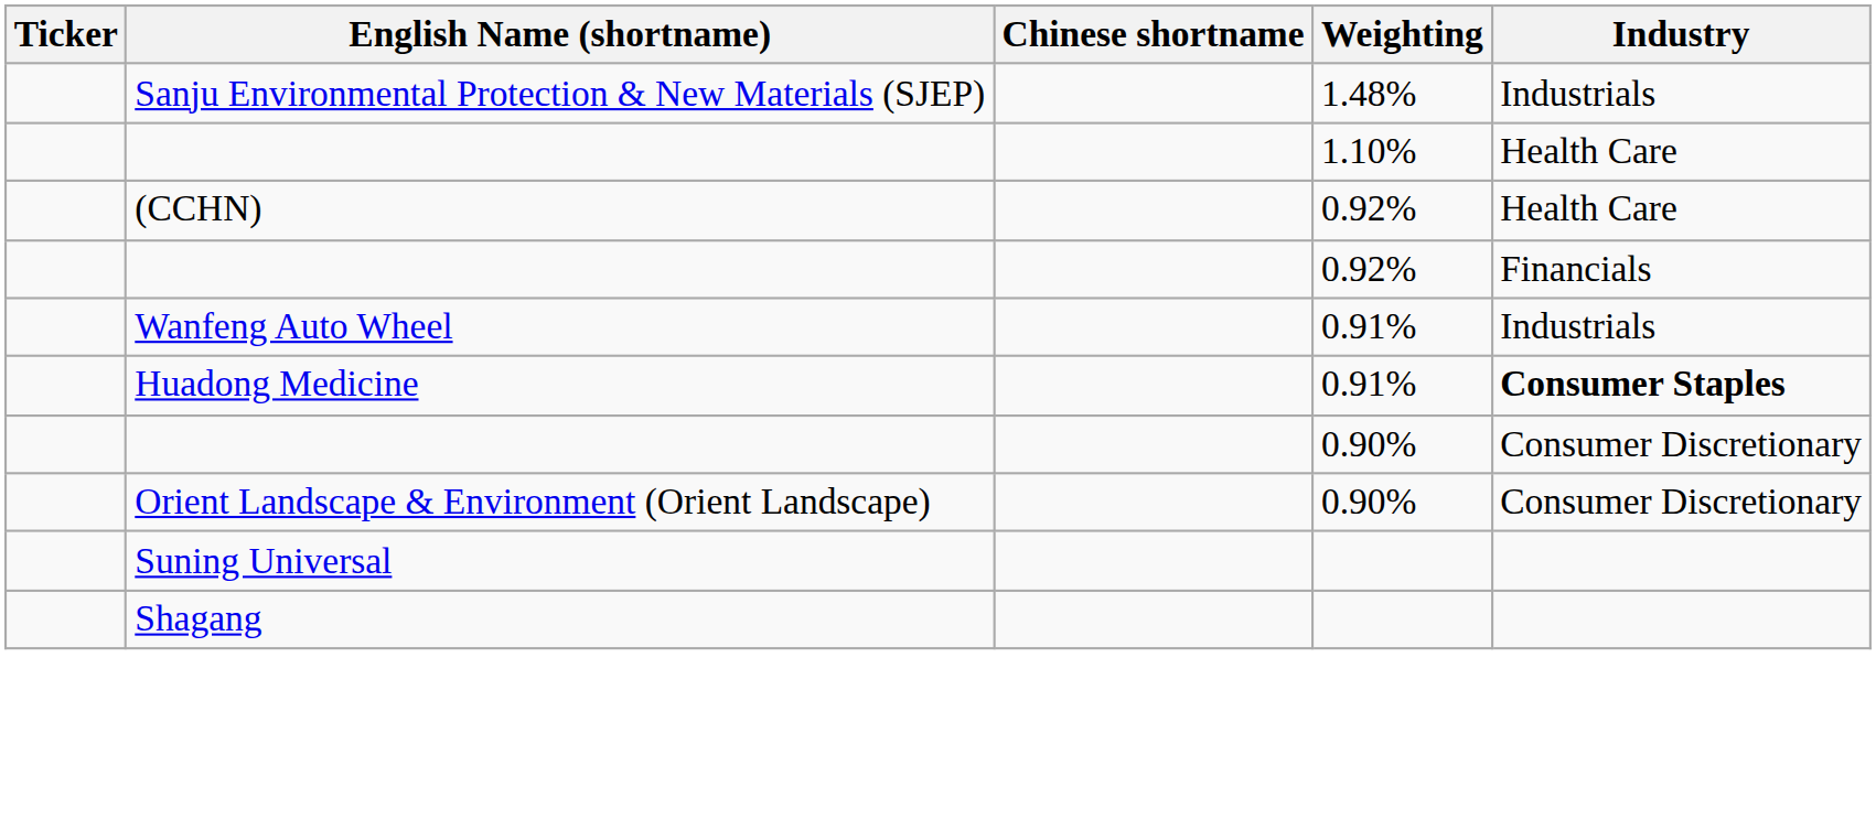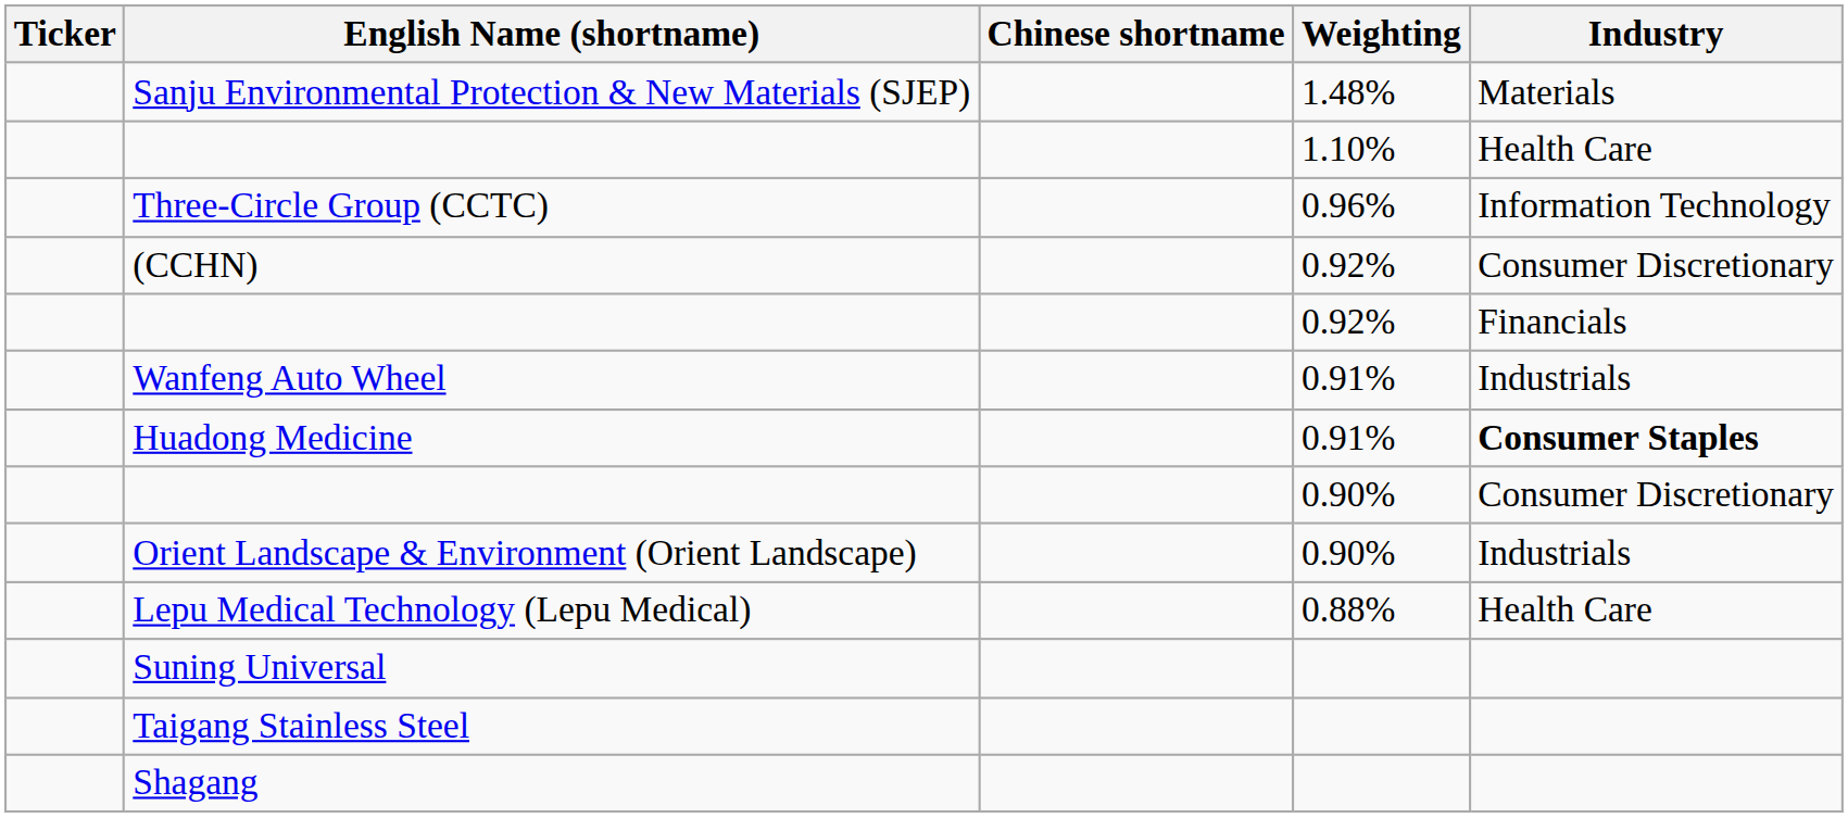 <table class="wikitable sortable" border="1">
 <tr>
 <th>Ticker</th>
 <th>English Name (shortname)</th>
 <th>Chinese shortname</th>
 <th>Weighting</th>
 <th>Industry</th>
 </tr>
 <tr>
 <td></td>
 <td><a href='#'>Sanju Environmental Protection & New Materials</a> (SJEP)</td>
 <td></td>
 <td>1.48%</td>
-<td>Industrials</td>
+<td>Materials</td>
 </tr>
 <tr>
 <td></td>
 <td></td>
 <td></td>
 <td>1.10%</td>
 <td>Health Care</td>
 </tr>
 <tr>
 <td></td>
+<td><a href='#'>Three-Circle Group</a> (CCTC)</td>
+<td></td>
+<td>0.96%</td>
+<td>Information Technology</td>
+</tr>
+<tr>
+<td></td>
 <td> (CCHN)</td>
 <td></td>
 <td>0.92%</td>
-<td>Health Care</td>
+<td>Consumer Discretionary</td>
 </tr>
 <tr>
 <td></td>
 <td></td>
 <td></td>
 <td>0.92%</td>
 <td>Financials</td>
 </tr>
 <tr>
 <td></td>
 <td><a href='#'>Wanfeng Auto Wheel</a></td>
 <td></td>
 <td>0.91%</td>
 <td>Industrials</td>
 </tr>
 <tr>
 <td></td>
 <td><a href='#'>Huadong Medicine</a></td>
 <td></td>
 <td>0.91%</td>
 <td><strong>Consumer Staples</strong></td>
 </tr>
 <tr>
 <td></td>
 <td></td>
 <td></td>
 <td>0.90%</td>
 <td>Consumer Discretionary</td>
 </tr>
 <tr>
 <td></td>
 <td><a href='#'>Orient Landscape & Environment</a> (Orient Landscape)</td>
 <td></td>
 <td>0.90%</td>
-<td>Consumer Discretionary</td>
+<td>Industrials</td>
+</tr>
+<tr>
+<td></td>
+<td><a href='#'>Lepu Medical Technology</a> (Lepu Medical)</td>
+<td></td>
+<td>0.88%</td>
+<td>Health Care</td>
 </tr>
 <tr>
 <td></td>
 <td><a href='#'>Suning Universal</a></td>
+<td></td>
+<td></td>
+<td></td>
+</tr>
+<tr>
+<td></td>
+<td><a href='#'>Taigang Stainless Steel</a></td>
 <td></td>
 <td></td>
 <td></td>
 </tr>
 <tr>
 <td></td>
 <td><a href='#'>Shagang</a></td>
 <td></td>
 <td></td>
 <td></td>
 </tr>
 </table>
